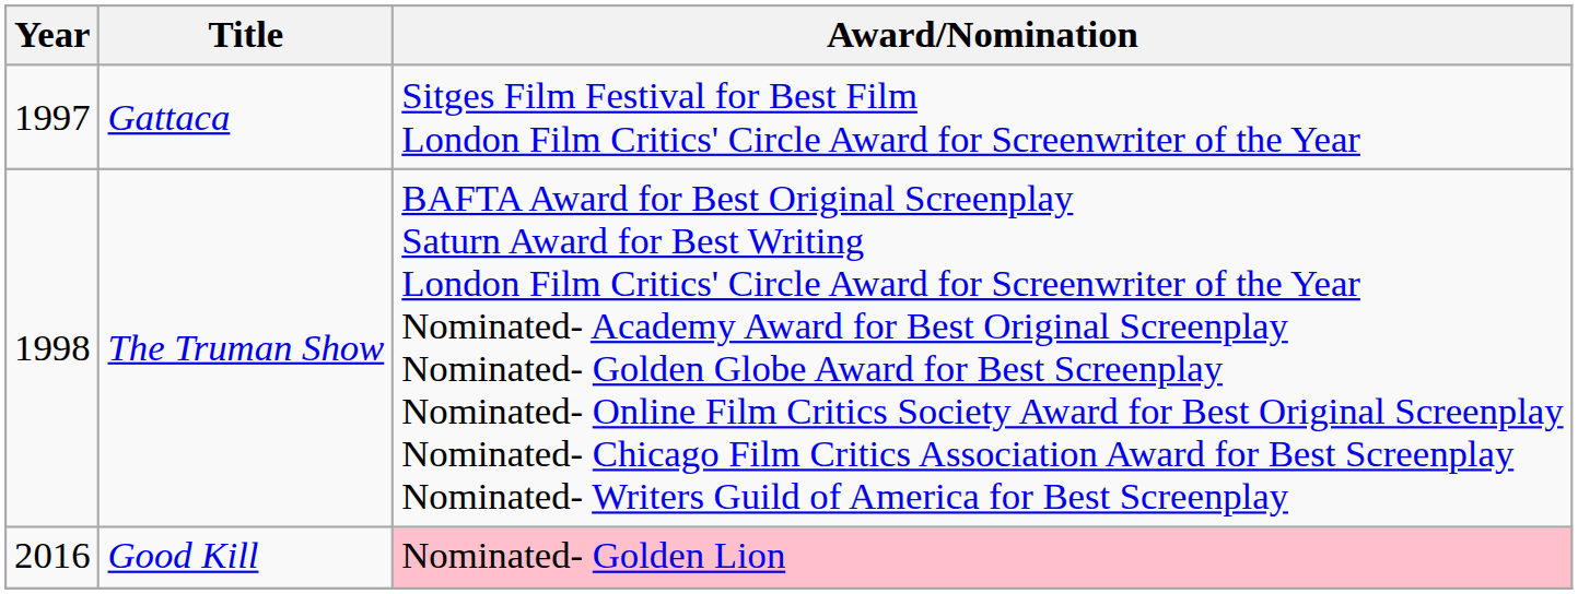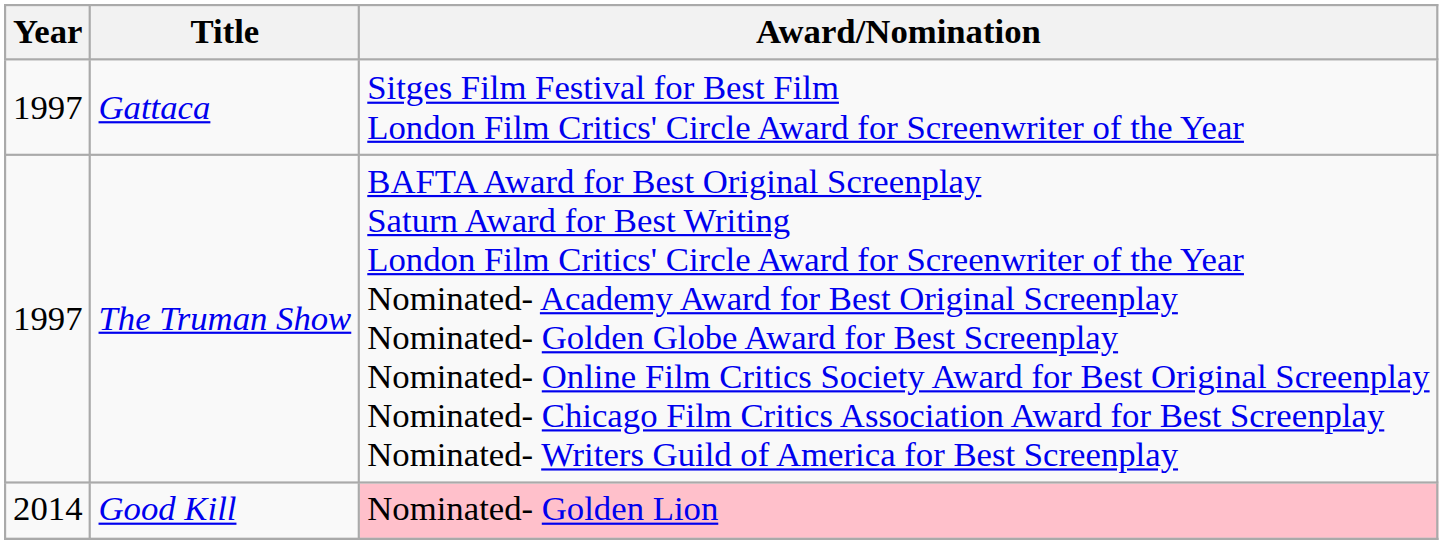 <table class="wikitable">
 <tr>
 <th>Year</th>
 <th>Title</th>
 <th>Award/Nomination</th>
 </tr>
 <tr>
 <td>1997</td>
 <td><em><a href='#'>Gattaca</a></em></td>
 <td><a href='#'>Sitges Film Festival for Best Film</a><br><a href='#'>London Film Critics' Circle Award for Screenwriter of the Year</a></td>
 </tr>
 <tr>
-<td>1998</td>
+<td>1997</td>
 <td><em><a href='#'>The Truman Show</a></em></td>
 <td><a href='#'>BAFTA Award for Best Original Screenplay</a><br><a href='#'>Saturn Award for Best Writing</a><br><a href='#'>London Film Critics' Circle Award for Screenwriter of the Year</a><br>Nominated- <a href='#'>Academy Award for Best Original Screenplay</a><br>Nominated- <a href='#'>Golden Globe Award for Best Screenplay</a><br>Nominated- <a href='#'>Online Film Critics Society Award for Best Original Screenplay</a><br>Nominated- <a href='#'>Chicago Film Critics Association Award for Best Screenplay</a><br>Nominated- <a href='#'>Writers Guild of America for Best Screenplay</a></td>
 </tr>
 <tr>
-<td>2016</td>
+<td>2014</td>
 <td><em><a href='#'>Good Kill</a></em></td>
 <td style="background: pink;">Nominated- <a href='#'>Golden Lion</a></td>
 </tr>
 <tr>
 </tr>
 </table>
